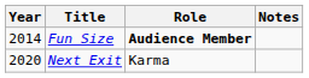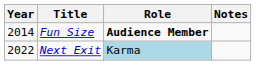 <table class="wikitable sortable">
 <tr>
 <th>Year</th>
 <th>Title</th>
 <th>Role</th>
 <th>Notes</th>
 </tr>
 <tr>
 <td>2014</td>
 <td><em><a href='#'>Fun Size</a></em></td>
 <td><strong>Audience Member</strong></td>
 <td></td>
 </tr>
 <tr>
-<td>2020</td>
+<td>2022</td>
 <td><em><a href='#'>Next Exit</a></em></td>
-<td>Karma</td>
+<td style="background: lightblue;">Karma</td>
 <td></td>
 </tr>
 </table>
